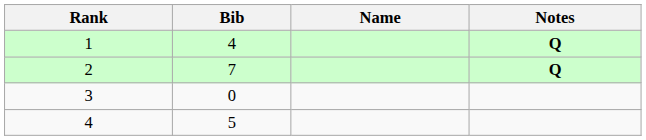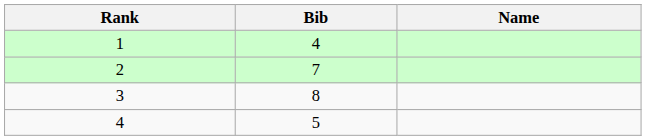 <table class="wikitable" style="text-align:center;" width=70%>
 <tr>
 <th>Rank</th>
 <th>Bib</th>
 <th>Name</th>
-<th>Notes</th>
 </tr>
 <tr bgcolor="#ccffcc">
 <td>1</td>
 <td>4</td>
 <td align=left></td>
-<td><strong>Q</strong></td>
 </tr>
 <tr bgcolor="#ccffcc">
 <td>2</td>
 <td>7</td>
 <td align=left></td>
-<td><strong>Q</strong></td>
 </tr>
 <tr>
 <td>3</td>
-<td>0</td>
+<td>8</td>
 <td align=left></td>
-<td></td>
 </tr>
 <tr>
 <td>4</td>
 <td>5</td>
 <td align=left></td>
-<td></td>
 </tr>
 </table>
